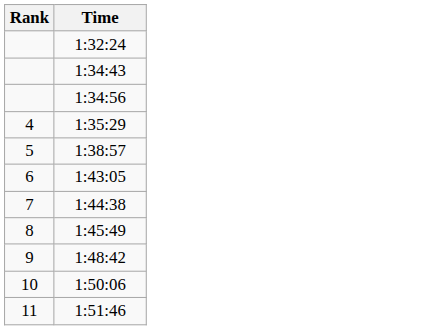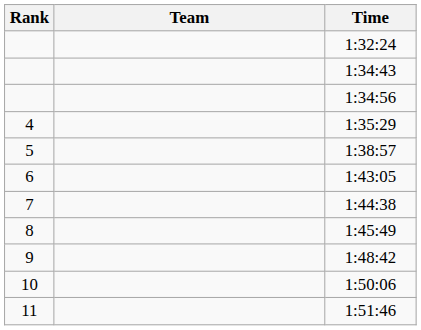 <table class=wikitable style="text-align:center">
 <tr>
 <th width=40>Rank</th>
+<th width=250>Team</th>
 <th width=80>Time</th>
 </tr>
 <tr>
 <td></td>
+<td align=left></td>
 <td>1:32:24</td>
 </tr>
 <tr>
 <td></td>
+<td align=left></td>
 <td>1:34:43</td>
 </tr>
 <tr>
 <td></td>
+<td align=left></td>
 <td>1:34:56</td>
 </tr>
 <tr>
 <td>4</td>
+<td align=left></td>
 <td>1:35:29</td>
 </tr>
 <tr>
 <td>5</td>
+<td align=left></td>
 <td>1:38:57</td>
 </tr>
 <tr>
 <td>6</td>
+<td align=left></td>
 <td>1:43:05</td>
 </tr>
 <tr>
 <td>7</td>
+<td align=left></td>
 <td>1:44:38</td>
 </tr>
 <tr>
 <td>8</td>
+<td align=left></td>
 <td>1:45:49</td>
 </tr>
 <tr>
 <td>9</td>
+<td align=left></td>
 <td>1:48:42</td>
 </tr>
 <tr>
 <td>10</td>
+<td align=left></td>
 <td>1:50:06</td>
 </tr>
 <tr>
 <td>11</td>
+<td align=left></td>
 <td>1:51:46</td>
 </tr>
 </table>
